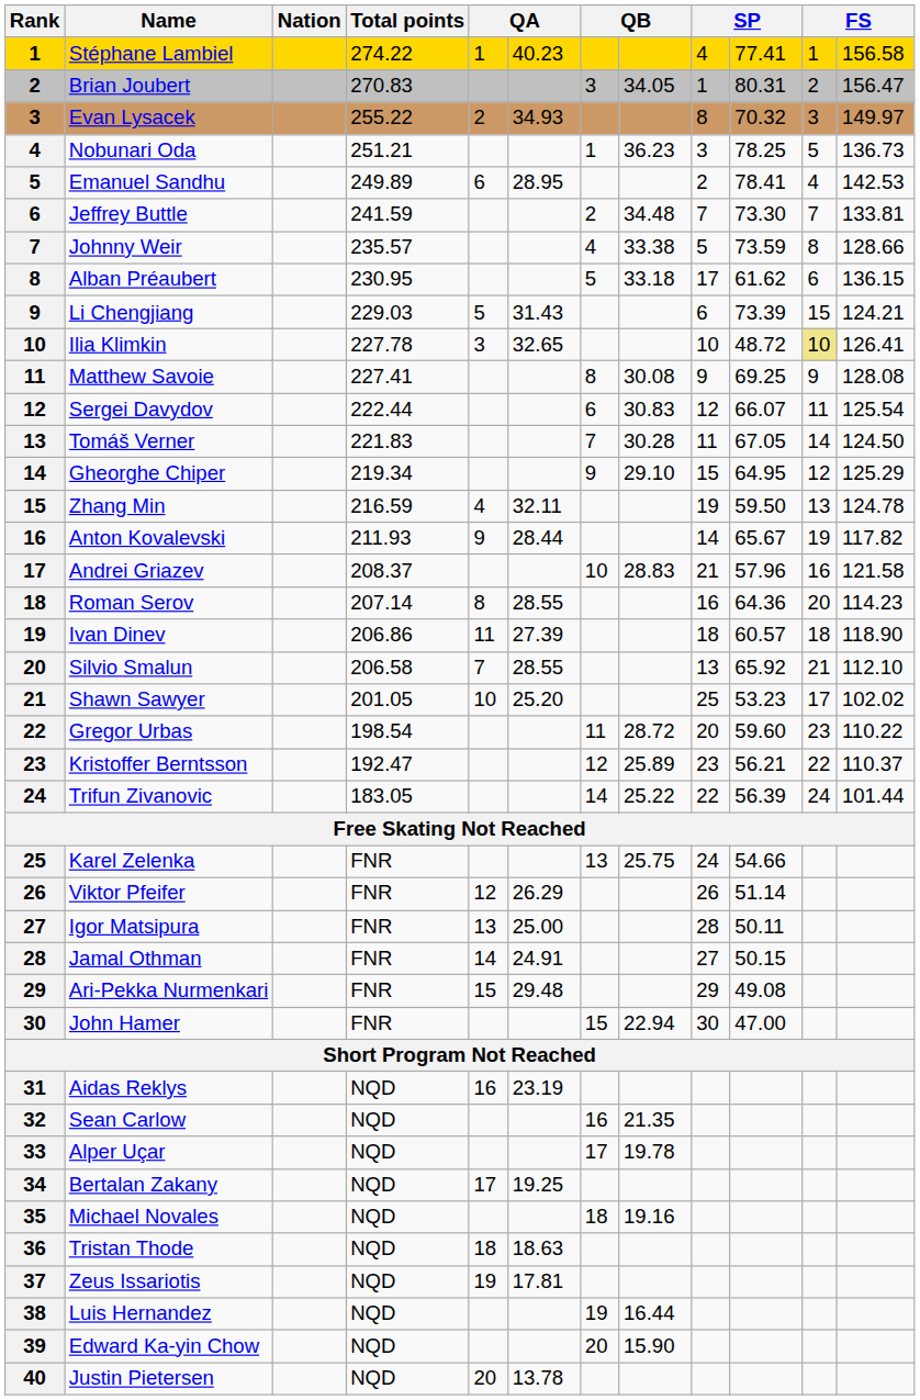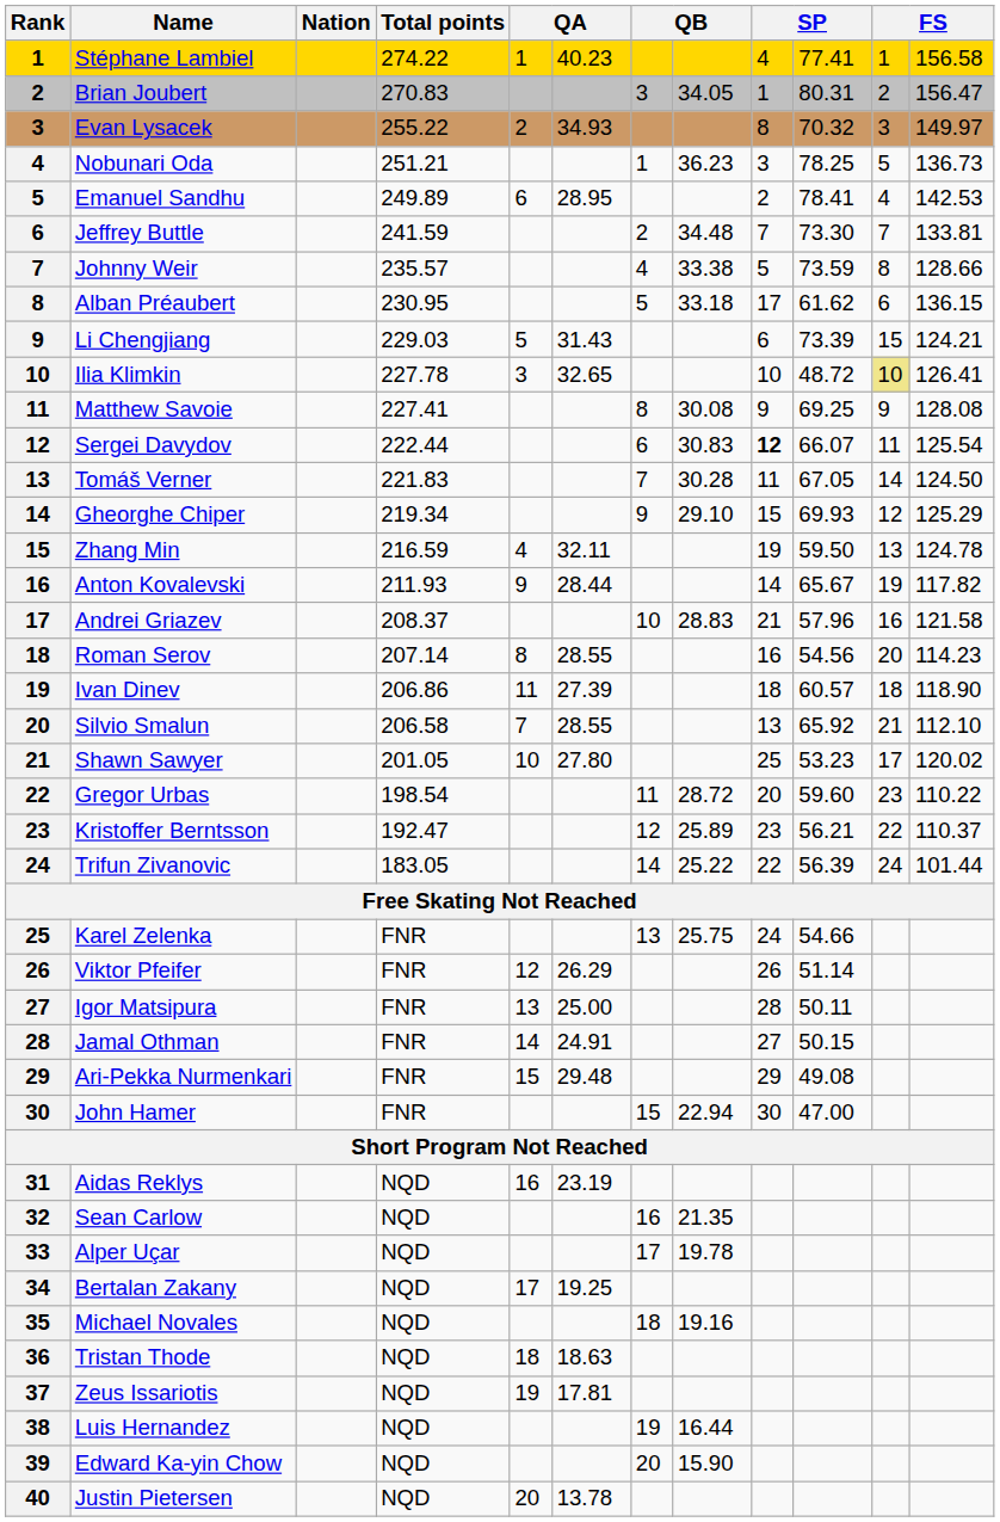 <table class="wikitable">
 <tr>
 <th>Rank</th>
 <th>Name</th>
 <th>Nation</th>
 <th>Total points</th>
 <th colspan="2" width="80px">QA</th>
 <th colspan="2" width="80px">QB</th>
 <th colspan="2" width="80px"><a href='#'>SP</a></th>
 <th colspan="2" width="80px"><a href='#'>FS</a></th>
 </tr>
 <tr bgcolor=gold>
 <td align=center><strong>1</strong></td>
 <td><a href='#'>Stéphane Lambiel</a></td>
 <td></td>
 <td>274.22</td>
 <td>1</td>
 <td>40.23</td>
 <td></td>
 <td></td>
 <td>4</td>
 <td>77.41</td>
 <td>1</td>
 <td>156.58</td>
 </tr>
 <tr bgcolor=silver>
 <td align=center><strong>2</strong></td>
 <td><a href='#'>Brian Joubert</a></td>
 <td></td>
 <td>270.83</td>
 <td></td>
 <td></td>
 <td>3</td>
 <td>34.05</td>
 <td>1</td>
 <td>80.31</td>
 <td>2</td>
 <td>156.47</td>
 </tr>
 <tr bgcolor=cc9966>
 <td align=center><strong>3</strong></td>
 <td><a href='#'>Evan Lysacek</a></td>
 <td></td>
 <td>255.22</td>
 <td>2</td>
 <td>34.93</td>
 <td></td>
 <td></td>
 <td>8</td>
 <td>70.32</td>
 <td>3</td>
 <td>149.97</td>
 </tr>
 <tr>
 <th>4</th>
 <td><a href='#'>Nobunari Oda</a></td>
 <td></td>
 <td>251.21</td>
 <td></td>
 <td></td>
 <td>1</td>
 <td>36.23</td>
 <td>3</td>
 <td>78.25</td>
 <td>5</td>
 <td>136.73</td>
 </tr>
 <tr>
 <th>5</th>
 <td><a href='#'>Emanuel Sandhu</a></td>
 <td></td>
 <td>249.89</td>
 <td>6</td>
 <td>28.95</td>
 <td></td>
 <td></td>
 <td>2</td>
 <td>78.41</td>
 <td>4</td>
 <td>142.53</td>
 </tr>
 <tr>
 <th>6</th>
 <td><a href='#'>Jeffrey Buttle</a></td>
 <td></td>
 <td>241.59</td>
 <td></td>
 <td></td>
 <td>2</td>
 <td>34.48</td>
 <td>7</td>
 <td>73.30</td>
 <td>7</td>
 <td>133.81</td>
 </tr>
 <tr>
 <th>7</th>
 <td><a href='#'>Johnny Weir</a></td>
 <td></td>
 <td>235.57</td>
 <td></td>
 <td></td>
 <td>4</td>
 <td>33.38</td>
 <td>5</td>
 <td>73.59</td>
 <td>8</td>
 <td>128.66</td>
 </tr>
 <tr>
 <th>8</th>
 <td><a href='#'>Alban Préaubert</a></td>
 <td></td>
 <td>230.95</td>
 <td></td>
 <td></td>
 <td>5</td>
 <td>33.18</td>
 <td>17</td>
 <td>61.62</td>
 <td>6</td>
 <td>136.15</td>
 </tr>
 <tr>
 <th>9</th>
 <td><a href='#'>Li Chengjiang</a></td>
 <td></td>
 <td>229.03</td>
 <td>5</td>
 <td>31.43</td>
 <td></td>
 <td></td>
 <td>6</td>
 <td>73.39</td>
 <td>15</td>
 <td>124.21</td>
 </tr>
 <tr>
 <th>10</th>
 <td><a href='#'>Ilia Klimkin</a></td>
 <td></td>
 <td>227.78</td>
 <td>3</td>
 <td>32.65</td>
 <td></td>
 <td></td>
 <td>10</td>
 <td>48.72</td>
 <td style="background: khaki;">10</td>
 <td>126.41</td>
 </tr>
 <tr>
 <th>11</th>
 <td><a href='#'>Matthew Savoie</a></td>
 <td></td>
 <td>227.41</td>
 <td></td>
 <td></td>
 <td>8</td>
 <td>30.08</td>
 <td>9</td>
 <td>69.25</td>
 <td>9</td>
 <td>128.08</td>
 </tr>
 <tr>
 <th>12</th>
 <td><a href='#'>Sergei Davydov</a></td>
 <td></td>
 <td>222.44</td>
 <td></td>
 <td></td>
 <td>6</td>
 <td>30.83</td>
-<td>12</td>
+<td><strong>12</strong></td>
 <td>66.07</td>
 <td>11</td>
 <td>125.54</td>
 </tr>
 <tr>
 <th>13</th>
 <td><a href='#'>Tomáš Verner</a></td>
 <td></td>
 <td>221.83</td>
 <td></td>
 <td></td>
 <td>7</td>
 <td>30.28</td>
 <td>11</td>
 <td>67.05</td>
 <td>14</td>
 <td>124.50</td>
 </tr>
 <tr>
 <th>14</th>
 <td><a href='#'>Gheorghe Chiper</a></td>
 <td></td>
 <td>219.34</td>
 <td></td>
 <td></td>
 <td>9</td>
 <td>29.10</td>
 <td>15</td>
-<td>64.95</td>
+<td>69.93</td>
 <td>12</td>
 <td>125.29</td>
 </tr>
 <tr>
 <th>15</th>
 <td><a href='#'>Zhang Min</a></td>
 <td></td>
 <td>216.59</td>
 <td>4</td>
 <td>32.11</td>
 <td></td>
 <td></td>
 <td>19</td>
 <td>59.50</td>
 <td>13</td>
 <td>124.78</td>
 </tr>
 <tr>
 <th>16</th>
 <td><a href='#'>Anton Kovalevski</a></td>
 <td></td>
 <td>211.93</td>
 <td>9</td>
 <td>28.44</td>
 <td></td>
 <td></td>
 <td>14</td>
 <td>65.67</td>
 <td>19</td>
 <td>117.82</td>
 </tr>
 <tr>
 <th>17</th>
 <td><a href='#'>Andrei Griazev</a></td>
 <td></td>
 <td>208.37</td>
 <td></td>
 <td></td>
 <td>10</td>
 <td>28.83</td>
 <td>21</td>
 <td>57.96</td>
 <td>16</td>
 <td>121.58</td>
 </tr>
 <tr>
 <th>18</th>
 <td><a href='#'>Roman Serov</a></td>
 <td></td>
 <td>207.14</td>
 <td>8</td>
 <td>28.55</td>
 <td></td>
 <td></td>
 <td>16</td>
-<td>64.36</td>
+<td>54.56</td>
 <td>20</td>
 <td>114.23</td>
 </tr>
 <tr>
 <th>19</th>
 <td><a href='#'>Ivan Dinev</a></td>
 <td></td>
 <td>206.86</td>
 <td>11</td>
 <td>27.39</td>
 <td></td>
 <td></td>
 <td>18</td>
 <td>60.57</td>
 <td>18</td>
 <td>118.90</td>
 </tr>
 <tr>
 <th>20</th>
 <td><a href='#'>Silvio Smalun</a></td>
 <td></td>
 <td>206.58</td>
 <td>7</td>
 <td>28.55</td>
 <td></td>
 <td></td>
 <td>13</td>
 <td>65.92</td>
 <td>21</td>
 <td>112.10</td>
 </tr>
 <tr>
 <th>21</th>
 <td><a href='#'>Shawn Sawyer</a></td>
 <td></td>
 <td>201.05</td>
 <td>10</td>
-<td>25.20</td>
+<td>27.80</td>
 <td></td>
 <td></td>
 <td>25</td>
 <td>53.23</td>
 <td>17</td>
-<td>102.02</td>
+<td>120.02</td>
 </tr>
 <tr>
 <th>22</th>
 <td><a href='#'>Gregor Urbas</a></td>
 <td></td>
 <td>198.54</td>
 <td></td>
 <td></td>
 <td>11</td>
 <td>28.72</td>
 <td>20</td>
 <td>59.60</td>
 <td>23</td>
 <td>110.22</td>
 </tr>
 <tr>
 <th>23</th>
 <td><a href='#'>Kristoffer Berntsson</a></td>
 <td></td>
 <td>192.47</td>
 <td></td>
 <td></td>
 <td>12</td>
 <td>25.89</td>
 <td>23</td>
 <td>56.21</td>
 <td>22</td>
 <td>110.37</td>
 </tr>
 <tr>
 <th>24</th>
 <td><a href='#'>Trifun Zivanovic</a></td>
 <td></td>
 <td>183.05</td>
 <td></td>
 <td></td>
 <td>14</td>
 <td>25.22</td>
 <td>22</td>
 <td>56.39</td>
 <td>24</td>
 <td>101.44</td>
 </tr>
 <tr>
 <th colspan=12>Free Skating Not Reached</th>
 </tr>
 <tr>
 <th>25</th>
 <td><a href='#'>Karel Zelenka</a></td>
 <td></td>
 <td>FNR</td>
 <td></td>
 <td></td>
 <td>13</td>
 <td>25.75</td>
 <td>24</td>
 <td>54.66</td>
 <td></td>
 <td></td>
 </tr>
 <tr>
 <th>26</th>
 <td><a href='#'>Viktor Pfeifer</a></td>
 <td></td>
 <td>FNR</td>
 <td>12</td>
 <td>26.29</td>
 <td></td>
 <td></td>
 <td>26</td>
 <td>51.14</td>
 <td></td>
 <td></td>
 </tr>
 <tr>
 <th>27</th>
 <td><a href='#'>Igor Matsipura</a></td>
 <td></td>
 <td>FNR</td>
 <td>13</td>
 <td>25.00</td>
 <td></td>
 <td></td>
 <td>28</td>
 <td>50.11</td>
 <td></td>
 <td></td>
 </tr>
 <tr>
 <th>28</th>
 <td><a href='#'>Jamal Othman</a></td>
 <td></td>
 <td>FNR</td>
 <td>14</td>
 <td>24.91</td>
 <td></td>
 <td></td>
 <td>27</td>
 <td>50.15</td>
 <td></td>
 <td></td>
 </tr>
 <tr>
 <th>29</th>
 <td><a href='#'>Ari-Pekka Nurmenkari</a></td>
 <td></td>
 <td>FNR</td>
 <td>15</td>
 <td>29.48</td>
 <td></td>
 <td></td>
 <td>29</td>
 <td>49.08</td>
 <td></td>
 <td></td>
 </tr>
 <tr>
 <th>30</th>
 <td><a href='#'>John Hamer</a></td>
 <td></td>
 <td>FNR</td>
 <td></td>
 <td></td>
 <td>15</td>
 <td>22.94</td>
 <td>30</td>
 <td>47.00</td>
 <td></td>
 <td></td>
 </tr>
 <tr>
 <th colspan=12>Short Program Not Reached</th>
 </tr>
 <tr>
 <th>31</th>
 <td><a href='#'>Aidas Reklys</a></td>
 <td></td>
 <td>NQD</td>
 <td>16</td>
 <td>23.19</td>
 <td></td>
 <td></td>
 <td></td>
 <td></td>
 <td></td>
 <td></td>
 </tr>
 <tr>
 <th>32</th>
 <td><a href='#'>Sean Carlow</a></td>
 <td></td>
 <td>NQD</td>
 <td></td>
 <td></td>
 <td>16</td>
 <td>21.35</td>
 <td></td>
 <td></td>
 <td></td>
 <td></td>
 </tr>
 <tr>
 <th>33</th>
 <td><a href='#'>Alper Uçar</a></td>
 <td></td>
 <td>NQD</td>
 <td></td>
 <td></td>
 <td>17</td>
 <td>19.78</td>
 <td></td>
 <td></td>
 <td></td>
 <td></td>
 </tr>
 <tr>
 <th>34</th>
 <td><a href='#'>Bertalan Zakany</a></td>
 <td></td>
 <td>NQD</td>
 <td>17</td>
 <td>19.25</td>
 <td></td>
 <td></td>
 <td></td>
 <td></td>
 <td></td>
 <td></td>
 </tr>
 <tr>
 <th>35</th>
 <td><a href='#'>Michael Novales</a></td>
 <td></td>
 <td>NQD</td>
 <td></td>
 <td></td>
 <td>18</td>
 <td>19.16</td>
 <td></td>
 <td></td>
 <td></td>
 <td></td>
 </tr>
 <tr>
 <th>36</th>
 <td><a href='#'>Tristan Thode</a></td>
 <td></td>
 <td>NQD</td>
 <td>18</td>
 <td>18.63</td>
 <td></td>
 <td></td>
 <td></td>
 <td></td>
 <td></td>
 <td></td>
 </tr>
 <tr>
 <th>37</th>
 <td><a href='#'>Zeus Issariotis</a></td>
 <td></td>
 <td>NQD</td>
 <td>19</td>
 <td>17.81</td>
 <td></td>
 <td></td>
 <td></td>
 <td></td>
 <td></td>
 <td></td>
 </tr>
 <tr>
 <th>38</th>
 <td><a href='#'>Luis Hernandez</a></td>
 <td></td>
 <td>NQD</td>
 <td></td>
 <td></td>
 <td>19</td>
 <td>16.44</td>
 <td></td>
 <td></td>
 <td></td>
 <td></td>
 </tr>
 <tr>
 <th>39</th>
 <td><a href='#'>Edward Ka-yin Chow</a></td>
 <td></td>
 <td>NQD</td>
 <td></td>
 <td></td>
 <td>20</td>
 <td>15.90</td>
 <td></td>
 <td></td>
 <td></td>
 <td></td>
 </tr>
 <tr>
 <th>40</th>
 <td><a href='#'>Justin Pietersen</a></td>
 <td></td>
 <td>NQD</td>
 <td>20</td>
 <td>13.78</td>
 <td></td>
 <td></td>
 <td></td>
 <td></td>
 <td></td>
 <td></td>
 </tr>
 </table>
